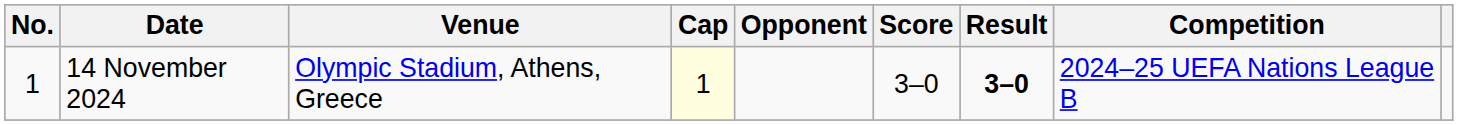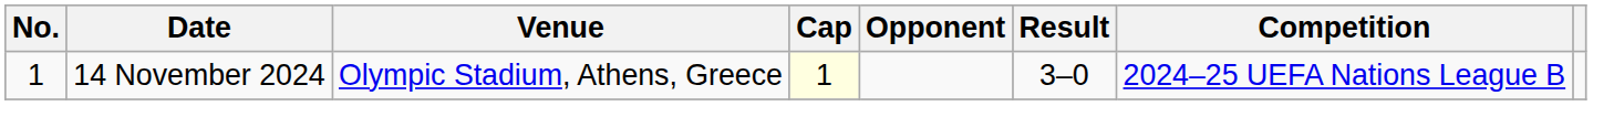 <table class="wikitable">
 <tr>
 <th scope="col">No.</th>
 <th scope="col">Date</th>
 <th scope="col">Venue</th>
 <th scope="col">Cap</th>
 <th scope="col">Opponent</th>
-<th scope="col">Score</th>
 <th scope="col">Result</th>
 <th scope="col">Competition</th>
 <th scope="col"></th>
 </tr>
 <tr>
 <td style="text-align: center;">1</td>
 <td>14 November 2024</td>
 <td><a href='#'>Olympic Stadium</a>, Athens, Greece</td>
 <td style="background: lightyellow; text-align: center;">1</td>
 <td></td>
 <td style="text-align: center;">3–0</td>
-<td style="text-align: center;"><strong>3–0</strong></td>
 <td><a href='#'>2024–25 UEFA Nations League B</a></td>
 <td style="text-align: center;"></td>
 </tr>
 </table>
